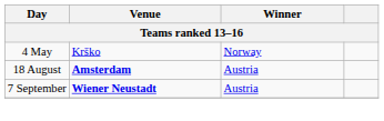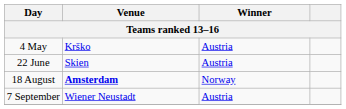 <table class=wikitable>
 <tr>
 <th>Day</th>
 <th width=200px>Venue</th>
 <th width=160px>Winner</th>
 <th width=40px></th>
 </tr>
 <tr>
 <th colspan=4>Teams ranked 13–16</th>
 </tr>
 <tr>
 <td align=center>4 May</td>
 <td> <a href='#'>Krško</a></td>
-<td> <a href='#'>Norway</a></td>
+<td> <a href='#'>Austria</a></td>
+</tr>
+<tr>
+<td align=center>22 June</td>
+<td> <a href='#'>Skien</a></td>
+<td> <a href='#'>Austria</a></td>
+<td align=center></td>
 </tr>
 <tr>
 <td align=center>18 August</td>
 <td><strong> <a href='#'>Amsterdam</a></strong></td>
-<td> <a href='#'>Austria</a></td>
+<td> <a href='#'>Norway</a></td>
 <td align=center></td>
 </tr>
 <tr>
 <td align=center>7 September</td>
-<td><strong> <a href='#'>Wiener Neustadt</a></strong></td>
+<td> <a href='#'>Wiener Neustadt</a></td>
 <td> <a href='#'>Austria</a></td>
 <td align=center></td>
 </tr>
 <tr>
 </tr>
 </table>
